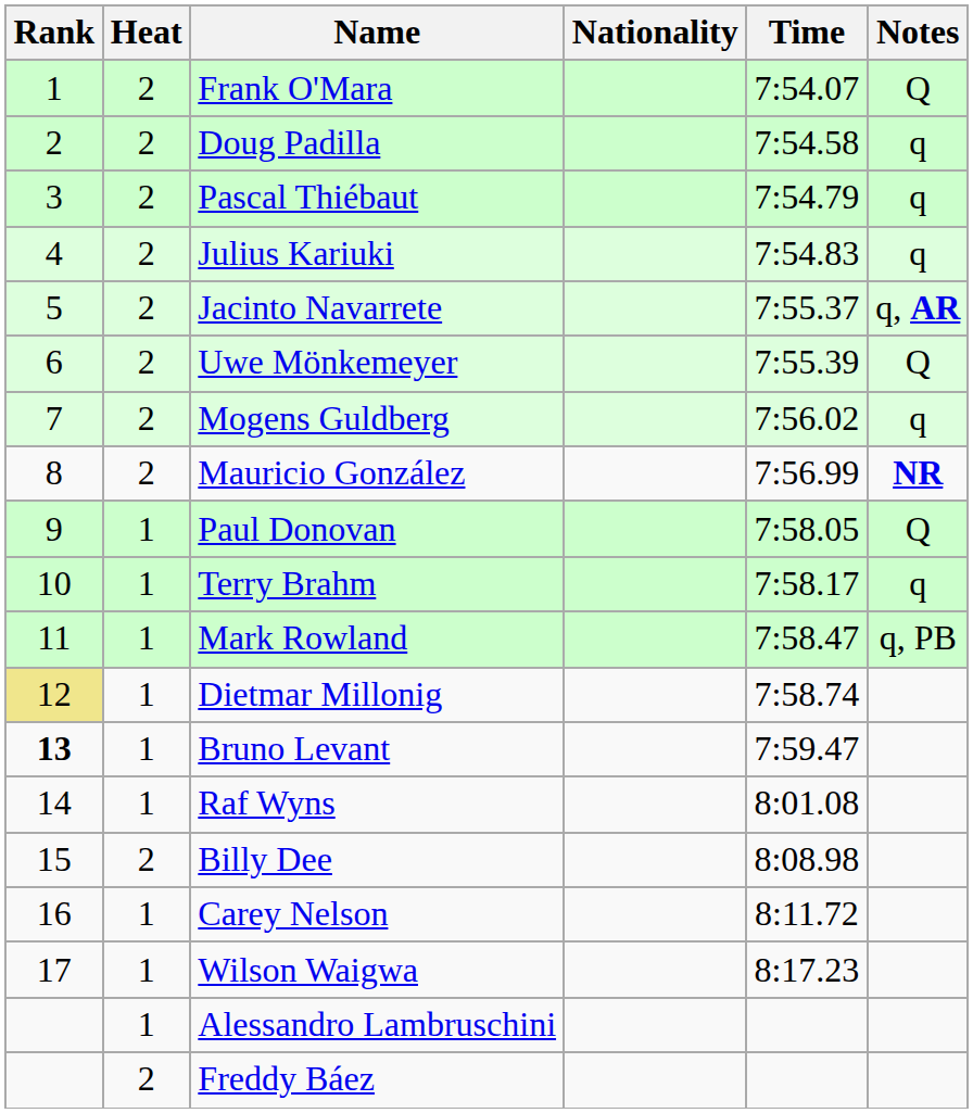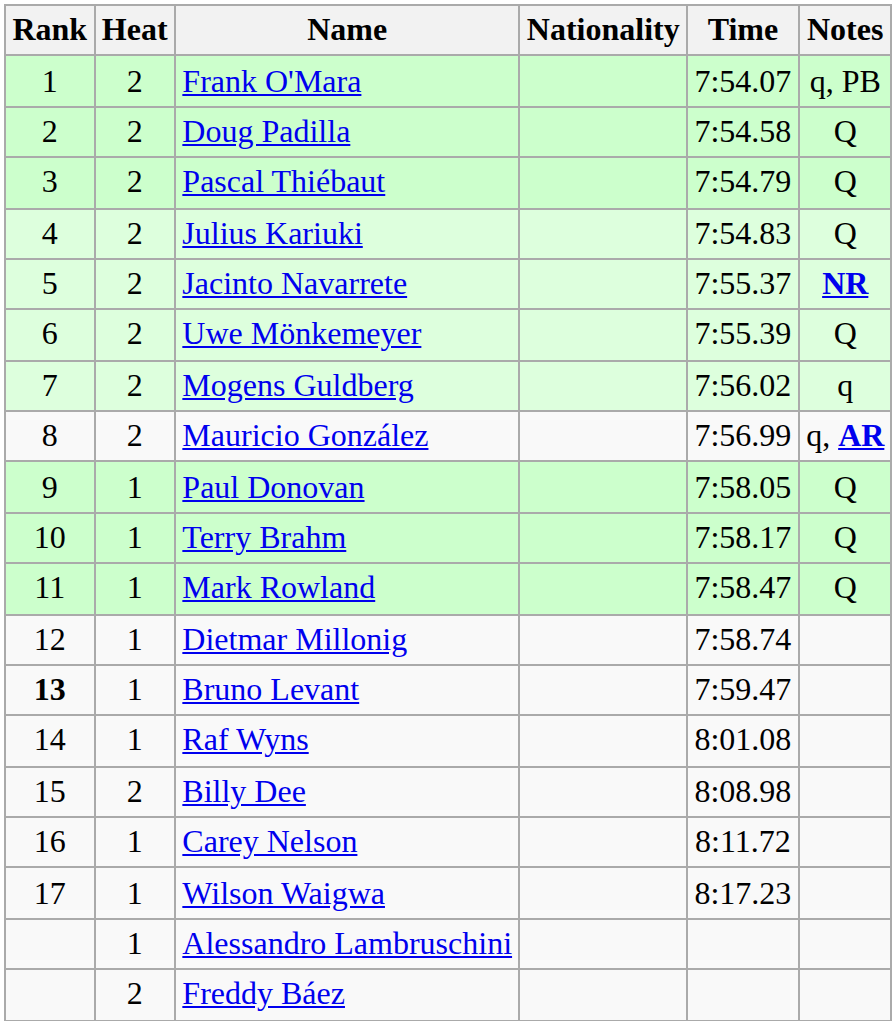 <table class="wikitable sortable" style="text-align:center">
 <tr>
 <th>Rank</th>
 <th>Heat</th>
 <th>Name</th>
 <th>Nationality</th>
 <th>Time</th>
 <th>Notes</th>
 </tr>
 <tr bgcolor=ccffcc>
 <td>1</td>
 <td>2</td>
 <td align="left"><a href='#'>Frank O'Mara</a></td>
 <td align=left></td>
 <td>7:54.07</td>
-<td>Q</td>
+<td>q, PB</td>
 </tr>
 <tr bgcolor=ccffcc>
 <td>2</td>
 <td>2</td>
 <td align="left"><a href='#'>Doug Padilla</a></td>
 <td align=left></td>
 <td>7:54.58</td>
-<td>q</td>
+<td>Q</td>
 </tr>
 <tr bgcolor=ccffcc>
 <td>3</td>
 <td>2</td>
 <td align="left"><a href='#'>Pascal Thiébaut</a></td>
 <td align=left></td>
 <td>7:54.79</td>
-<td>q</td>
+<td>Q</td>
 </tr>
 <tr bgcolor=ddffdd>
 <td>4</td>
 <td>2</td>
 <td align="left"><a href='#'>Julius Kariuki</a></td>
 <td align=left></td>
 <td>7:54.83</td>
-<td>q</td>
+<td>Q</td>
 </tr>
 <tr bgcolor=ddffdd>
 <td>5</td>
 <td>2</td>
 <td align="left"><a href='#'>Jacinto Navarrete</a></td>
 <td align=left></td>
 <td>7:55.37</td>
-<td>q, <strong><a href='#'>AR</a></strong></td>
+<td><strong><a href='#'>NR</a></strong></td>
 </tr>
 <tr bgcolor=ddffdd>
 <td>6</td>
 <td>2</td>
 <td align="left"><a href='#'>Uwe Mönkemeyer</a></td>
 <td align=left></td>
 <td>7:55.39</td>
 <td>Q</td>
 </tr>
 <tr bgcolor=ddffdd>
 <td>7</td>
 <td>2</td>
 <td align="left"><a href='#'>Mogens Guldberg</a></td>
 <td align=left></td>
 <td>7:56.02</td>
 <td>q</td>
 </tr>
 <tr>
 <td>8</td>
 <td>2</td>
 <td align="left"><a href='#'>Mauricio González</a></td>
 <td align=left></td>
 <td>7:56.99</td>
-<td><strong><a href='#'>NR</a></strong></td>
+<td>q, <strong><a href='#'>AR</a></strong></td>
 </tr>
 <tr bgcolor=ccffcc>
 <td>9</td>
 <td>1</td>
 <td align="left"><a href='#'>Paul Donovan</a></td>
 <td align=left></td>
 <td>7:58.05</td>
 <td>Q</td>
 </tr>
 <tr bgcolor=ccffcc>
 <td>10</td>
 <td>1</td>
 <td align="left"><a href='#'>Terry Brahm</a></td>
 <td align=left></td>
 <td>7:58.17</td>
-<td>q</td>
+<td>Q</td>
 </tr>
 <tr bgcolor=ccffcc>
 <td>11</td>
 <td>1</td>
 <td align="left"><a href='#'>Mark Rowland</a></td>
 <td align=left></td>
 <td>7:58.47</td>
-<td>q, PB</td>
+<td>Q</td>
 </tr>
 <tr>
-<td style="background: khaki;">12</td>
+<td>12</td>
 <td>1</td>
 <td align="left"><a href='#'>Dietmar Millonig</a></td>
 <td align=left></td>
 <td>7:58.74</td>
 <td></td>
 </tr>
 <tr>
 <td><strong>13</strong></td>
 <td>1</td>
 <td align="left"><a href='#'>Bruno Levant</a></td>
 <td align=left></td>
 <td>7:59.47</td>
 <td></td>
 </tr>
 <tr>
 <td>14</td>
 <td>1</td>
 <td align="left"><a href='#'>Raf Wyns</a></td>
 <td align=left></td>
 <td>8:01.08</td>
 <td></td>
 </tr>
 <tr>
 <td>15</td>
 <td>2</td>
 <td align="left"><a href='#'>Billy Dee</a></td>
 <td align=left></td>
 <td>8:08.98</td>
 <td></td>
 </tr>
 <tr>
 <td>16</td>
 <td>1</td>
 <td align="left"><a href='#'>Carey Nelson</a></td>
 <td align=left></td>
 <td>8:11.72</td>
 <td></td>
 </tr>
 <tr>
 <td>17</td>
 <td>1</td>
 <td align="left"><a href='#'>Wilson Waigwa</a></td>
 <td align=left></td>
 <td>8:17.23</td>
 <td></td>
 </tr>
 <tr>
 <td></td>
 <td>1</td>
 <td align="left"><a href='#'>Alessandro Lambruschini</a></td>
 <td align=left></td>
 <td></td>
 <td></td>
 </tr>
 <tr>
 <td></td>
 <td>2</td>
 <td align="left"><a href='#'>Freddy Báez</a></td>
 <td align=left></td>
 <td></td>
 <td></td>
 </tr>
 </table>
